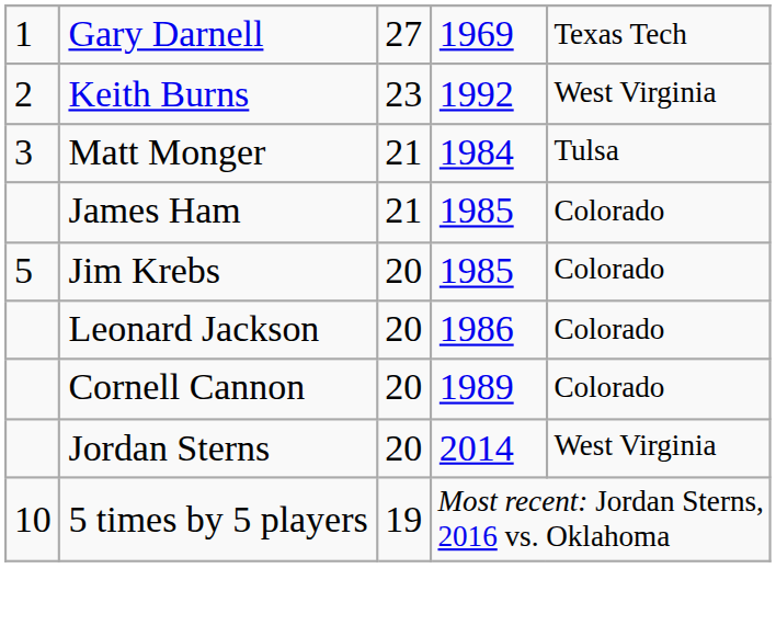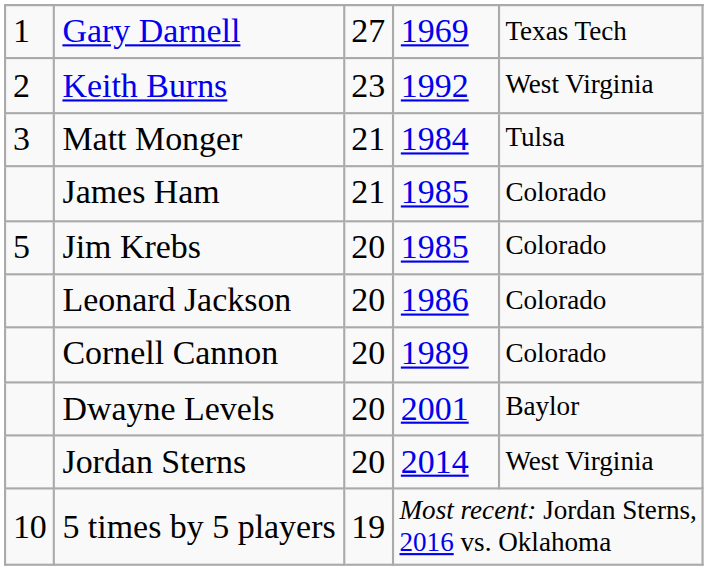 <table class="wikitable">
 <tr>
 </tr>
 <tr>
 <td>1</td>
 <td><a href='#'>Gary Darnell</a></td>
 <td>27</td>
 <td><a href='#'>1969</a></td>
 <td style="font-size:80%;">Texas Tech</td>
 </tr>
 <tr>
 <td>2</td>
 <td><a href='#'>Keith Burns</a></td>
 <td>23</td>
 <td><a href='#'>1992</a></td>
 <td style="font-size:80%;">West Virginia</td>
 </tr>
 <tr>
 <td>3</td>
 <td>Matt Monger</td>
 <td>21</td>
 <td><a href='#'>1984</a></td>
 <td style="font-size:80%;">Tulsa</td>
 </tr>
 <tr>
 <td></td>
 <td>James Ham</td>
 <td>21</td>
 <td><a href='#'>1985</a></td>
 <td style="font-size:80%;">Colorado</td>
 </tr>
 <tr>
 <td>5</td>
 <td>Jim Krebs</td>
 <td>20</td>
 <td><a href='#'>1985</a></td>
 <td style="font-size:80%;">Colorado</td>
 </tr>
 <tr>
 <td></td>
 <td>Leonard Jackson</td>
 <td>20</td>
 <td><a href='#'>1986</a></td>
 <td style="font-size:80%;">Colorado</td>
 </tr>
 <tr>
 <td></td>
 <td>Cornell Cannon</td>
 <td>20</td>
 <td><a href='#'>1989</a></td>
 <td style="font-size:80%;">Colorado</td>
 </tr>
 <tr>
 <td></td>
+<td>Dwayne Levels</td>
+<td>20</td>
+<td><a href='#'>2001</a></td>
+<td style="font-size:80%;">Baylor</td>
+</tr>
+<tr>
+<td></td>
 <td>Jordan Sterns</td>
 <td>20</td>
 <td><a href='#'>2014</a></td>
 <td style="font-size:80%;">West Virginia</td>
 </tr>
 <tr>
 <td>10</td>
 <td>5 times by 5 players</td>
 <td>19</td>
 <td colspan=2 style="font-size:80%;"><em>Most recent:</em> Jordan Sterns,<br><a href='#'>2016</a> vs. Oklahoma</td>
 </tr>
 </table>
